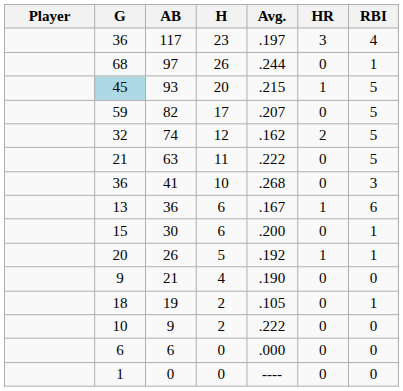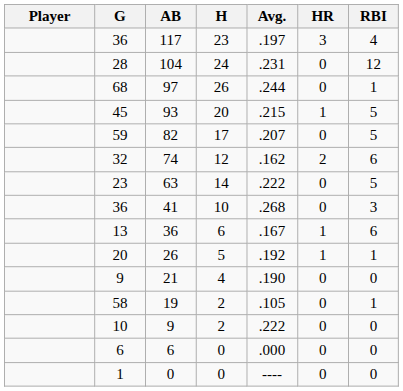 <table class="wikitable sortable">
 <tr>
 <th bgcolor="#DDDDFF" width="16%">Player</th>
 <th bgcolor="#DDDDFF" width="9%">G</th>
 <th bgcolor="#DDDDFF" width="9%">AB</th>
 <th bgcolor="#DDDDFF" width="9%">H</th>
 <th bgcolor="#DDDDFF" width="9%">Avg.</th>
 <th bgcolor="#DDDDFF" width="9%">HR</th>
 <th bgcolor="#DDDDFF" width="9%">RBI</th>
 </tr>
 <tr align="center">
 <td></td>
 <td>36</td>
 <td>117</td>
 <td>23</td>
 <td>.197</td>
 <td>3</td>
 <td>4</td>
 </tr>
 <tr align="center">
 <td></td>
+<td>28</td>
+<td>104</td>
+<td>24</td>
+<td>.231</td>
+<td>0</td>
+<td>12</td>
+</tr>
+<tr align="center">
+<td></td>
 <td>68</td>
 <td>97</td>
 <td>26</td>
 <td>.244</td>
 <td>0</td>
 <td>1</td>
 </tr>
 <tr align="center">
 <td></td>
-<td style="background: lightblue;">45</td>
+<td>45</td>
 <td>93</td>
 <td>20</td>
 <td>.215</td>
 <td>1</td>
 <td>5</td>
 </tr>
 <tr align="center">
 <td></td>
 <td>59</td>
 <td>82</td>
 <td>17</td>
 <td>.207</td>
 <td>0</td>
 <td>5</td>
 </tr>
 <tr align="center">
 <td></td>
 <td>32</td>
 <td>74</td>
 <td>12</td>
 <td>.162</td>
 <td>2</td>
-<td>5</td>
+<td>6</td>
 </tr>
 <tr align="center">
 <td></td>
-<td>21</td>
+<td>23</td>
 <td>63</td>
-<td>11</td>
+<td>14</td>
 <td>.222</td>
 <td>0</td>
 <td>5</td>
 </tr>
 <tr align="center">
 <td></td>
 <td>36</td>
 <td>41</td>
 <td>10</td>
 <td>.268</td>
 <td>0</td>
 <td>3</td>
 </tr>
 <tr align="center">
 <td></td>
 <td>13</td>
 <td>36</td>
 <td>6</td>
 <td>.167</td>
 <td>1</td>
 <td>6</td>
 </tr>
 <tr align="center">
 <td></td>
-<td>15</td>
-<td>30</td>
-<td>6</td>
-<td>.200</td>
-<td>0</td>
-<td>1</td>
-</tr>
-<tr align="center">
-<td></td>
 <td>20</td>
 <td>26</td>
 <td>5</td>
 <td>.192</td>
 <td>1</td>
 <td>1</td>
 </tr>
 <tr align="center">
 <td></td>
 <td>9</td>
 <td>21</td>
 <td>4</td>
 <td>.190</td>
 <td>0</td>
 <td>0</td>
 </tr>
 <tr align="center">
 <td></td>
-<td>18</td>
+<td>58</td>
 <td>19</td>
 <td>2</td>
 <td>.105</td>
 <td>0</td>
 <td>1</td>
 </tr>
 <tr align="center">
 <td></td>
 <td>10</td>
 <td>9</td>
 <td>2</td>
 <td>.222</td>
 <td>0</td>
 <td>0</td>
 </tr>
 <tr align="center">
 <td></td>
 <td>6</td>
 <td>6</td>
 <td>0</td>
 <td>.000</td>
 <td>0</td>
 <td>0</td>
 </tr>
 <tr align="center">
 <td></td>
 <td>1</td>
 <td>0</td>
 <td>0</td>
 <td>----</td>
 <td>0</td>
 <td>0</td>
 </tr>
 </table>
